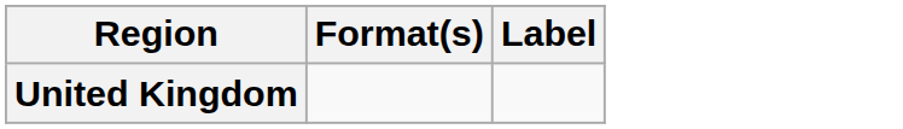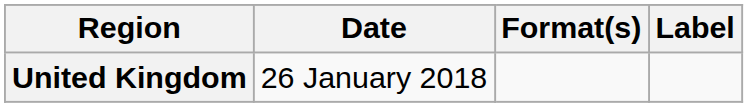 <table class="wikitable plainrowheaders">
 <tr>
 <th scope="col">Region</th>
+<th scope="col">Date</th>
 <th scope="col">Format(s)</th>
 <th scope="col">Label</th>
 </tr>
 <tr>
 <th scope="row">United Kingdom</th>
+<td>26 January 2018</td>
 <td></td>
 <td></td>
 </tr>
 </table>
